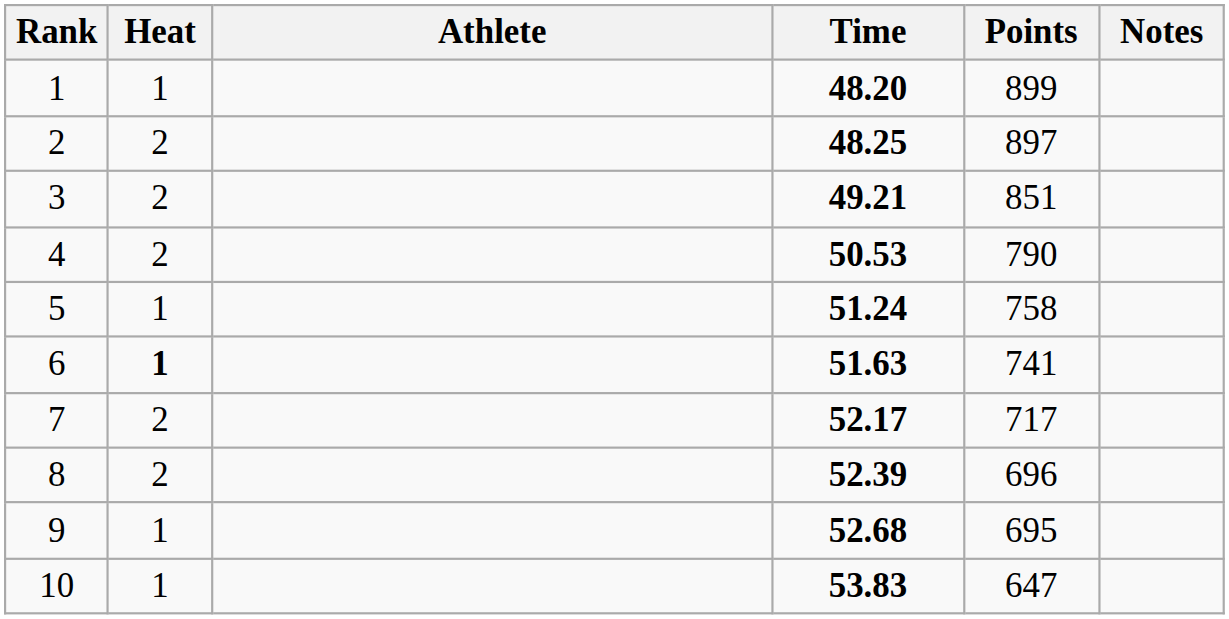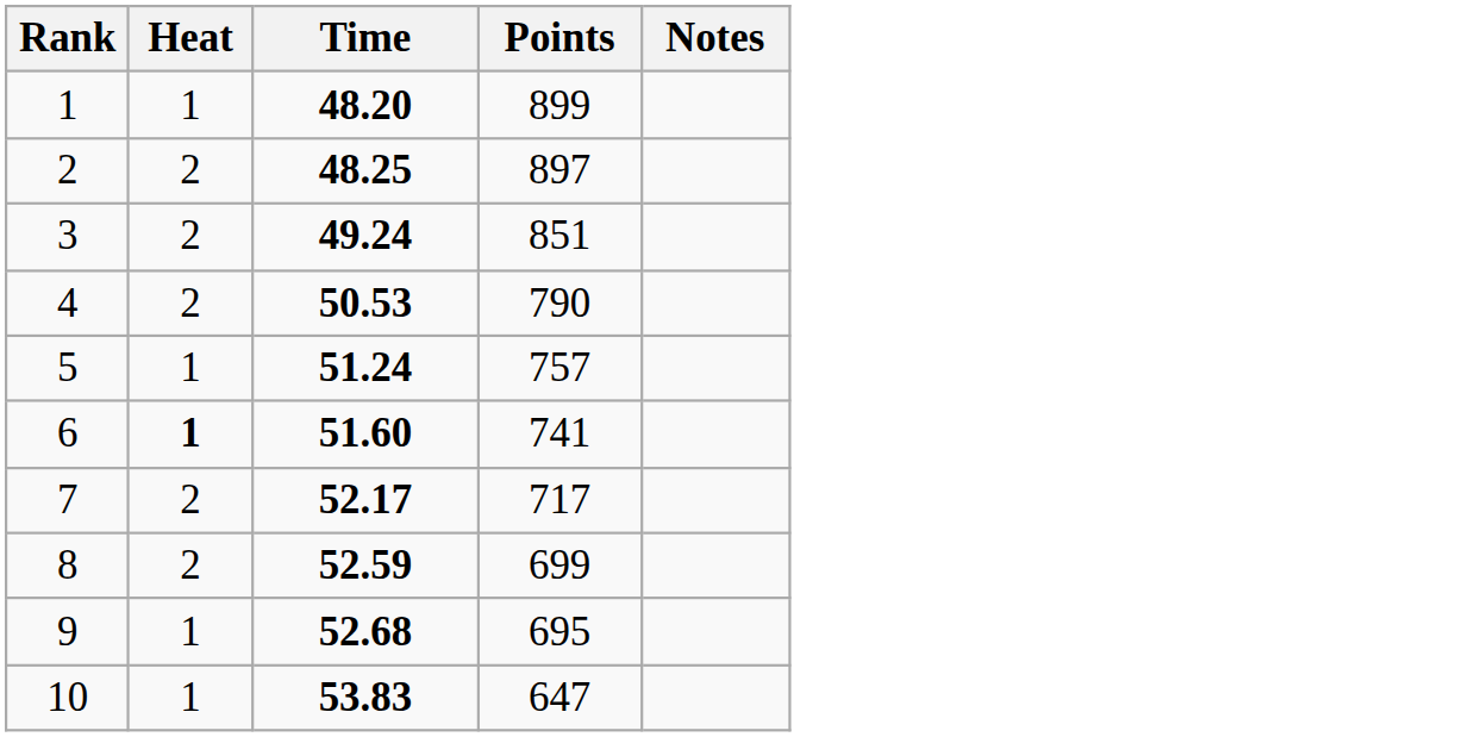 <table class="wikitable" style="text-align:center">
 <tr>
 <th width=40>Rank</th>
 <th width=40>Heat</th>
-<th width=250>Athlete</th>
 <th width=80>Time</th>
 <th width=55>Points</th>
 <th width=50>Notes</th>
 </tr>
 <tr>
 <td>1</td>
 <td>1</td>
-<td align=left></td>
 <td><strong>48.20</strong></td>
 <td>899</td>
 <td></td>
 </tr>
 <tr>
 <td>2</td>
 <td>2</td>
-<td align=left></td>
 <td><strong>48.25</strong></td>
 <td>897</td>
 <td></td>
 </tr>
 <tr>
 <td>3</td>
 <td>2</td>
-<td align=left></td>
-<td><strong>49.21</strong></td>
+<td><strong>49.24</strong></td>
 <td>851</td>
 <td></td>
 </tr>
 <tr>
 <td>4</td>
 <td>2</td>
-<td align=left></td>
 <td><strong>50.53</strong></td>
 <td>790</td>
 <td></td>
 </tr>
 <tr>
 <td>5</td>
 <td>1</td>
-<td align=left></td>
 <td><strong>51.24</strong></td>
-<td>758</td>
+<td>757</td>
 <td></td>
 </tr>
 <tr>
 <td>6</td>
 <td><strong>1</strong></td>
-<td align=left></td>
-<td><strong>51.63</strong></td>
+<td><strong>51.60</strong></td>
 <td>741</td>
 <td></td>
 </tr>
 <tr>
 <td>7</td>
 <td>2</td>
-<td align=left></td>
 <td><strong>52.17</strong></td>
 <td>717</td>
 <td></td>
 </tr>
 <tr>
 <td>8</td>
 <td>2</td>
-<td align=left></td>
-<td><strong>52.39</strong></td>
-<td>696</td>
+<td><strong>52.59</strong></td>
+<td>699</td>
 <td></td>
 </tr>
 <tr>
 <td>9</td>
 <td>1</td>
-<td align=left></td>
 <td><strong>52.68</strong></td>
 <td>695</td>
 <td></td>
 </tr>
 <tr>
 <td>10</td>
 <td>1</td>
-<td align=left></td>
 <td><strong>53.83</strong></td>
 <td>647</td>
 <td></td>
 </tr>
 </table>
